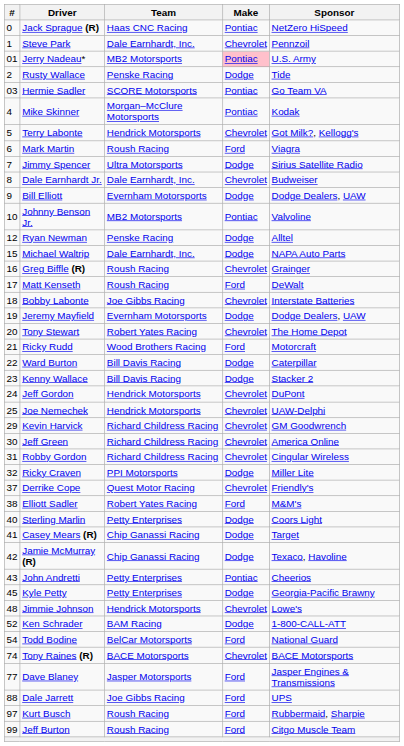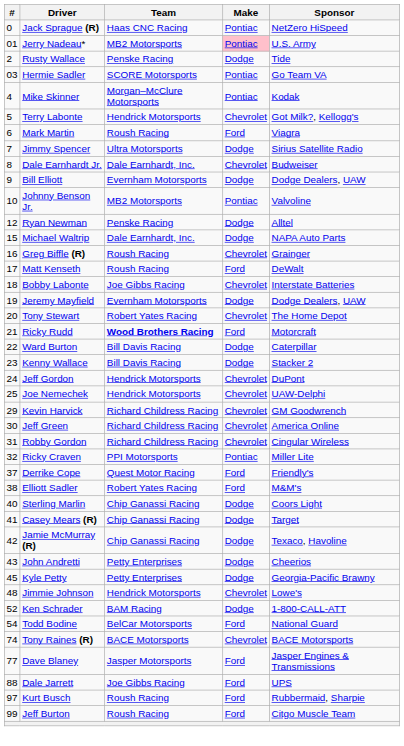 <table class="wikitable" style="font-size:95%">
 <tr>
 <th>#</th>
 <th>Driver</th>
 <th>Team</th>
 <th>Make</th>
 <th>Sponsor</th>
 </tr>
 <tr>
 <td>0</td>
 <td><a href='#'>Jack Sprague</a> <strong>(R)</strong></td>
 <td><a href='#'>Haas CNC Racing</a></td>
 <td><a href='#'>Pontiac</a></td>
 <td><a href='#'>NetZero HiSpeed</a></td>
-</tr>
-<tr>
-<td>1</td>
-<td><a href='#'>Steve Park</a></td>
-<td><a href='#'>Dale Earnhardt, Inc.</a></td>
-<td><a href='#'>Chevrolet</a></td>
-<td><a href='#'>Pennzoil</a></td>
 </tr>
 <tr>
 <td>01</td>
 <td><a href='#'>Jerry Nadeau</a>*</td>
 <td><a href='#'>MB2 Motorsports</a></td>
 <td style="background: pink;"><a href='#'>Pontiac</a></td>
 <td><a href='#'>U.S. Army</a></td>
 </tr>
 <tr>
 <td>2</td>
 <td><a href='#'>Rusty Wallace</a></td>
 <td><a href='#'>Penske Racing</a></td>
 <td><a href='#'>Dodge</a></td>
 <td><a href='#'>Tide</a></td>
 </tr>
 <tr>
 <td>03</td>
 <td><a href='#'>Hermie Sadler</a></td>
 <td><a href='#'>SCORE Motorsports</a></td>
 <td><a href='#'>Pontiac</a></td>
 <td><a href='#'>Go Team VA</a></td>
 </tr>
 <tr>
 <td>4</td>
 <td><a href='#'>Mike Skinner</a></td>
 <td><a href='#'>Morgan–McClure Motorsports</a></td>
 <td><a href='#'>Pontiac</a></td>
 <td><a href='#'>Kodak</a></td>
 </tr>
 <tr>
 <td>5</td>
 <td><a href='#'>Terry Labonte</a></td>
 <td><a href='#'>Hendrick Motorsports</a></td>
 <td><a href='#'>Chevrolet</a></td>
 <td><a href='#'>Got Milk?</a>, <a href='#'>Kellogg's</a></td>
 </tr>
 <tr>
 <td>6</td>
 <td><a href='#'>Mark Martin</a></td>
 <td><a href='#'>Roush Racing</a></td>
 <td><a href='#'>Ford</a></td>
 <td><a href='#'>Viagra</a></td>
 </tr>
 <tr>
 <td>7</td>
 <td><a href='#'>Jimmy Spencer</a></td>
 <td><a href='#'>Ultra Motorsports</a></td>
 <td><a href='#'>Dodge</a></td>
 <td><a href='#'>Sirius Satellite Radio</a></td>
 </tr>
 <tr>
 <td>8</td>
 <td><a href='#'>Dale Earnhardt Jr.</a></td>
 <td><a href='#'>Dale Earnhardt, Inc.</a></td>
 <td><a href='#'>Chevrolet</a></td>
 <td><a href='#'>Budweiser</a></td>
 </tr>
 <tr>
 <td>9</td>
 <td><a href='#'>Bill Elliott</a></td>
 <td><a href='#'>Evernham Motorsports</a></td>
 <td><a href='#'>Dodge</a></td>
 <td><a href='#'>Dodge Dealers</a>, <a href='#'>UAW</a></td>
 </tr>
 <tr>
 <td>10</td>
 <td><a href='#'>Johnny Benson Jr.</a></td>
 <td><a href='#'>MB2 Motorsports</a></td>
 <td><a href='#'>Pontiac</a></td>
 <td><a href='#'>Valvoline</a></td>
 </tr>
 <tr>
 <td>12</td>
 <td><a href='#'>Ryan Newman</a></td>
 <td><a href='#'>Penske Racing</a></td>
 <td><a href='#'>Dodge</a></td>
 <td><a href='#'>Alltel</a></td>
 </tr>
 <tr>
 <td>15</td>
 <td><a href='#'>Michael Waltrip</a></td>
 <td><a href='#'>Dale Earnhardt, Inc.</a></td>
 <td><a href='#'>Dodge</a></td>
 <td><a href='#'>NAPA Auto Parts</a></td>
 </tr>
 <tr>
 <td>16</td>
 <td><a href='#'>Greg Biffle</a> <strong>(R)</strong></td>
 <td><a href='#'>Roush Racing</a></td>
 <td><a href='#'>Chevrolet</a></td>
 <td><a href='#'>Grainger</a></td>
 </tr>
 <tr>
 <td>17</td>
 <td><a href='#'>Matt Kenseth</a></td>
 <td><a href='#'>Roush Racing</a></td>
 <td><a href='#'>Ford</a></td>
 <td><a href='#'>DeWalt</a></td>
 </tr>
 <tr>
 <td>18</td>
 <td><a href='#'>Bobby Labonte</a></td>
 <td><a href='#'>Joe Gibbs Racing</a></td>
 <td><a href='#'>Chevrolet</a></td>
 <td><a href='#'>Interstate Batteries</a></td>
 </tr>
 <tr>
 <td>19</td>
 <td><a href='#'>Jeremy Mayfield</a></td>
 <td><a href='#'>Evernham Motorsports</a></td>
 <td><a href='#'>Dodge</a></td>
 <td><a href='#'>Dodge Dealers</a>, <a href='#'>UAW</a></td>
 </tr>
 <tr>
 <td>20</td>
 <td><a href='#'>Tony Stewart</a></td>
 <td><a href='#'>Robert Yates Racing</a></td>
 <td><a href='#'>Chevrolet</a></td>
 <td><a href='#'>The Home Depot</a></td>
 </tr>
 <tr>
 <td>21</td>
 <td><a href='#'>Ricky Rudd</a></td>
-<td><a href='#'>Wood Brothers Racing</a></td>
+<td><strong><a href='#'>Wood Brothers Racing</a></strong></td>
 <td><a href='#'>Ford</a></td>
 <td><a href='#'>Motorcraft</a></td>
 </tr>
 <tr>
 <td>22</td>
 <td><a href='#'>Ward Burton</a></td>
 <td><a href='#'>Bill Davis Racing</a></td>
 <td><a href='#'>Dodge</a></td>
 <td><a href='#'>Caterpillar</a></td>
 </tr>
 <tr>
 <td>23</td>
 <td><a href='#'>Kenny Wallace</a></td>
 <td><a href='#'>Bill Davis Racing</a></td>
 <td><a href='#'>Dodge</a></td>
 <td><a href='#'>Stacker 2</a></td>
 </tr>
 <tr>
 <td>24</td>
 <td><a href='#'>Jeff Gordon</a></td>
 <td><a href='#'>Hendrick Motorsports</a></td>
 <td><a href='#'>Chevrolet</a></td>
 <td><a href='#'>DuPont</a></td>
 </tr>
 <tr>
 <td>25</td>
 <td><a href='#'>Joe Nemechek</a></td>
 <td><a href='#'>Hendrick Motorsports</a></td>
 <td><a href='#'>Chevrolet</a></td>
 <td><a href='#'>UAW-Delphi</a></td>
 </tr>
 <tr>
 <td>29</td>
 <td><a href='#'>Kevin Harvick</a></td>
 <td><a href='#'>Richard Childress Racing</a></td>
 <td><a href='#'>Chevrolet</a></td>
 <td><a href='#'>GM Goodwrench</a></td>
 </tr>
 <tr>
 <td>30</td>
 <td><a href='#'>Jeff Green</a></td>
 <td><a href='#'>Richard Childress Racing</a></td>
 <td><a href='#'>Chevrolet</a></td>
 <td><a href='#'>America Online</a></td>
 </tr>
 <tr>
 <td>31</td>
 <td><a href='#'>Robby Gordon</a></td>
 <td><a href='#'>Richard Childress Racing</a></td>
 <td><a href='#'>Chevrolet</a></td>
 <td><a href='#'>Cingular Wireless</a></td>
 </tr>
 <tr>
 <td>32</td>
 <td><a href='#'>Ricky Craven</a></td>
 <td><a href='#'>PPI Motorsports</a></td>
-<td><a href='#'>Dodge</a></td>
+<td><a href='#'>Pontiac</a></td>
 <td><a href='#'>Miller Lite</a></td>
 </tr>
 <tr>
 <td>37</td>
 <td><a href='#'>Derrike Cope</a></td>
 <td><a href='#'>Quest Motor Racing</a></td>
-<td><a href='#'>Chevrolet</a></td>
+<td><a href='#'>Ford</a></td>
 <td><a href='#'>Friendly's</a></td>
 </tr>
 <tr>
 <td>38</td>
 <td><a href='#'>Elliott Sadler</a></td>
 <td><a href='#'>Robert Yates Racing</a></td>
 <td><a href='#'>Ford</a></td>
 <td><a href='#'>M&M's</a></td>
 </tr>
 <tr>
 <td>40</td>
 <td><a href='#'>Sterling Marlin</a></td>
-<td><a href='#'>Petty Enterprises</a></td>
+<td><a href='#'>Chip Ganassi Racing</a></td>
 <td><a href='#'>Dodge</a></td>
 <td><a href='#'>Coors Light</a></td>
 </tr>
 <tr>
 <td>41</td>
 <td><a href='#'>Casey Mears</a> <strong>(R)</strong></td>
 <td><a href='#'>Chip Ganassi Racing</a></td>
 <td><a href='#'>Dodge</a></td>
 <td><a href='#'>Target</a></td>
 </tr>
 <tr>
 <td>42</td>
 <td><a href='#'>Jamie McMurray</a> <strong>(R)</strong></td>
 <td><a href='#'>Chip Ganassi Racing</a></td>
 <td><a href='#'>Dodge</a></td>
 <td><a href='#'>Texaco</a>, <a href='#'>Havoline</a></td>
 </tr>
 <tr>
 <td>43</td>
 <td><a href='#'>John Andretti</a></td>
 <td><a href='#'>Petty Enterprises</a></td>
-<td><a href='#'>Pontiac</a></td>
+<td><a href='#'>Dodge</a></td>
 <td><a href='#'>Cheerios</a></td>
 </tr>
 <tr>
 <td>45</td>
 <td><a href='#'>Kyle Petty</a></td>
 <td><a href='#'>Petty Enterprises</a></td>
 <td><a href='#'>Dodge</a></td>
 <td><a href='#'>Georgia-Pacific Brawny</a></td>
 </tr>
 <tr>
 <td>48</td>
 <td><a href='#'>Jimmie Johnson</a></td>
 <td><a href='#'>Hendrick Motorsports</a></td>
 <td><a href='#'>Chevrolet</a></td>
 <td><a href='#'>Lowe's</a></td>
 </tr>
 <tr>
 <td>52</td>
 <td><a href='#'>Ken Schrader</a></td>
 <td><a href='#'>BAM Racing</a></td>
 <td><a href='#'>Dodge</a></td>
 <td><a href='#'>1-800-CALL-ATT</a></td>
 </tr>
 <tr>
 <td>54</td>
 <td><a href='#'>Todd Bodine</a></td>
 <td><a href='#'>BelCar Motorsports</a></td>
 <td><a href='#'>Ford</a></td>
 <td><a href='#'>National Guard</a></td>
 </tr>
 <tr>
 <td>74</td>
 <td><a href='#'>Tony Raines</a> <strong>(R)</strong></td>
 <td><a href='#'>BACE Motorsports</a></td>
 <td><a href='#'>Chevrolet</a></td>
 <td><a href='#'>BACE Motorsports</a></td>
 </tr>
 <tr>
 <td>77</td>
 <td><a href='#'>Dave Blaney</a></td>
 <td><a href='#'>Jasper Motorsports</a></td>
 <td><a href='#'>Ford</a></td>
 <td><a href='#'>Jasper Engines & Transmissions</a></td>
 </tr>
 <tr>
 <td>88</td>
 <td><a href='#'>Dale Jarrett</a></td>
 <td><a href='#'>Joe Gibbs Racing</a></td>
 <td><a href='#'>Ford</a></td>
 <td><a href='#'>UPS</a></td>
 </tr>
 <tr>
 <td>97</td>
 <td><a href='#'>Kurt Busch</a></td>
 <td><a href='#'>Roush Racing</a></td>
 <td><a href='#'>Ford</a></td>
 <td><a href='#'>Rubbermaid</a>, <a href='#'>Sharpie</a></td>
 </tr>
 <tr>
 <td>99</td>
 <td><a href='#'>Jeff Burton</a></td>
 <td><a href='#'>Roush Racing</a></td>
 <td><a href='#'>Ford</a></td>
 <td><a href='#'>Citgo Muscle Team</a></td>
 </tr>
 <tr>
 <th colspan="5"></th>
 </tr>
 </table>
